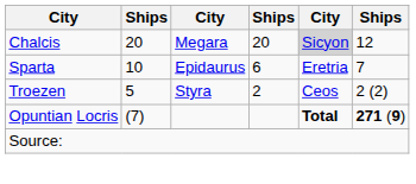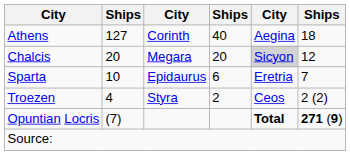 <table class="wikitable">
 <tr>
 <th>City</th>
 <th Number >Ships</th>
 <th>City</th>
 <th Number >Ships</th>
 <th>City</th>
 <th>Ships</th>
+</tr>
+<tr>
+<td><a href='#'>Athens</a></td>
+<td>127</td>
+<td><a href='#'>Corinth</a></td>
+<td>40</td>
+<td><a href='#'>Aegina</a></td>
+<td>18</td>
 </tr>
 <tr>
 <td><a href='#'>Chalcis</a></td>
 <td>20</td>
 <td><a href='#'>Megara</a></td>
 <td>20</td>
 <td style="background: lightgrey;"><a href='#'>Sicyon</a></td>
 <td>12</td>
 </tr>
 <tr>
 <td><a href='#'>Sparta</a></td>
 <td>10</td>
 <td><a href='#'>Epidaurus</a></td>
 <td>6</td>
 <td><a href='#'>Eretria</a></td>
 <td>7</td>
 </tr>
 <tr>
 <td><a href='#'>Troezen</a></td>
-<td>5</td>
+<td>4</td>
 <td><a href='#'>Styra</a></td>
 <td>2</td>
 <td><a href='#'>Ceos</a></td>
 <td>2 (2)</td>
 </tr>
 <tr>
 <td><a href='#'>Opuntian</a> <a href='#'>Locris</a></td>
 <td>(7)</td>
 <td></td>
 <td></td>
 <td><strong>Total</strong></td>
 <td><strong>271</strong> (<strong>9</strong>)</td>
 </tr>
 <tr>
 <td colspan="6">Source: </td>
 </tr>
 </table>
